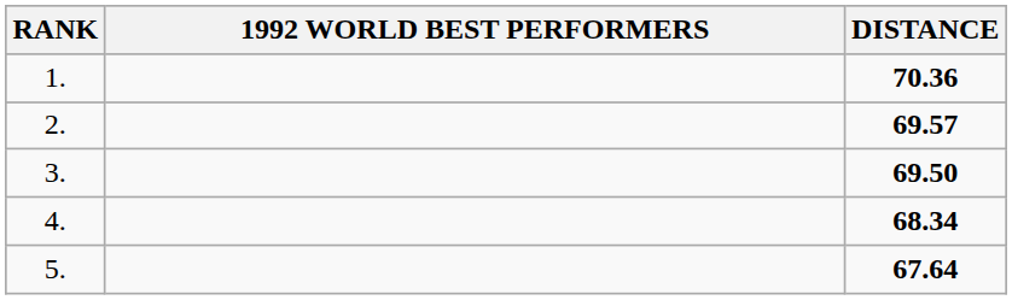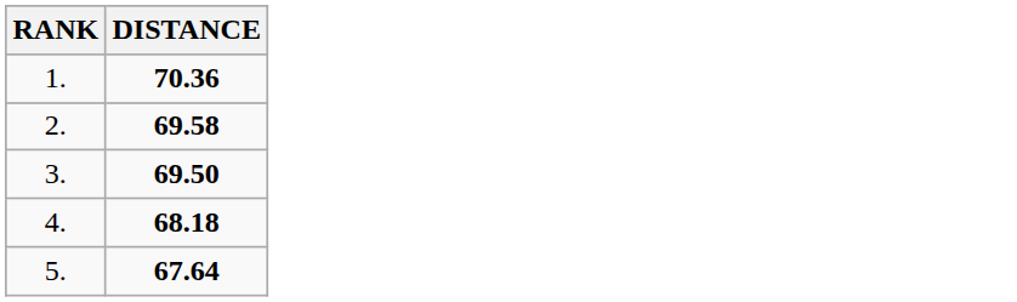 <table class="wikitable" style="border-collapse: collapse; font-size: 90%;">
 <tr>
 <th>RANK</th>
-<th align="center" style="width: 25em">1992 WORLD BEST PERFORMERS</th>
 <th align="center" style="width: 5em">DISTANCE</th>
 </tr>
 <tr>
 <td align="center">1.</td>
-<td></td>
 <td align="center"><strong>70.36</strong></td>
 </tr>
 <tr>
 <td align="center">2.</td>
-<td></td>
-<td align="center"><strong>69.57</strong></td>
+<td align="center"><strong>69.58</strong></td>
 </tr>
 <tr>
 <td align="center">3.</td>
-<td></td>
 <td align="center"><strong>69.50</strong></td>
 </tr>
 <tr>
 <td align="center">4.</td>
-<td></td>
-<td align="center"><strong>68.34</strong></td>
+<td align="center"><strong>68.18</strong></td>
 </tr>
 <tr>
 <td align="center">5.</td>
-<td></td>
 <td align="center"><strong>67.64</strong></td>
 </tr>
 </table>
